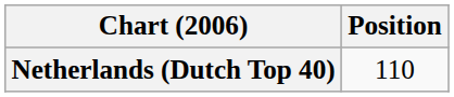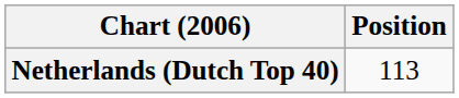 <table class="wikitable plainrowheaders" style="text-align:center">
 <tr>
 <th>Chart (2006)</th>
 <th>Position</th>
 </tr>
 <tr>
 <th scope="row">Netherlands (Dutch Top 40)</th>
-<td>110</td>
+<td>113</td>
 </tr>
 </table>
